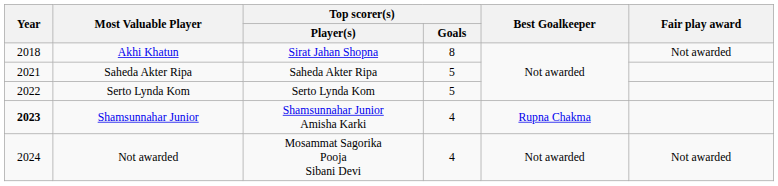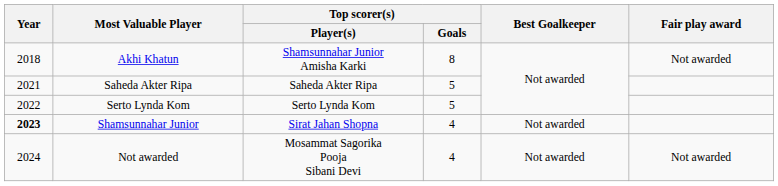 <table class="wikitable sortable" style="text-align: center; font-size: 95%; width: 1000px"">
 <tr>
 <th rowspan="2">Year</th>
 <th rowspan="2">Most Valuable Player</th>
 <th colspan="2">Top scorer(s)</th>
 <th rowspan="2">Best Goalkeeper</th>
 <th rowspan="2">Fair play award</th>
 </tr>
 <tr>
 <th>Player(s)</th>
 <th>Goals</th>
 </tr>
 <tr>
 <td>2018</td>
 <td> <a href='#'>Akhi Khatun</a></td>
-<td> <a href='#'>Sirat Jahan Shopna</a></td>
+<td> <a href='#'>Shamsunnahar Junior</a><br> Amisha Karki</td>
 <td>8</td>
 <td rowspan=3>Not awarded</td>
 <td rowspan=1>Not awarded</td>
 </tr>
 <tr>
 <td>2021</td>
 <td> Saheda Akter Ripa</td>
 <td> Saheda Akter Ripa</td>
 <td>5</td>
 <td></td>
 </tr>
 <tr>
 <td>2022</td>
 <td> Serto Lynda Kom</td>
 <td> Serto Lynda Kom</td>
 <td>5</td>
 <td></td>
 </tr>
 <tr>
 <td><strong>2023</strong></td>
 <td> <a href='#'>Shamsunnahar Junior</a></td>
-<td> <a href='#'>Shamsunnahar Junior</a><br> Amisha Karki</td>
+<td> <a href='#'>Sirat Jahan Shopna</a></td>
 <td>4</td>
-<td> <a href='#'>Rupna Chakma</a></td>
+<td>Not awarded</td>
 <td></td>
 </tr>
 <tr>
 <td>2024</td>
 <td>Not awarded</td>
 <td> Mosammat Sagorika<br> Pooja<br> Sibani Devi</td>
 <td>4</td>
 <td>Not awarded</td>
 <td>Not awarded</td>
 </tr>
 </table>
